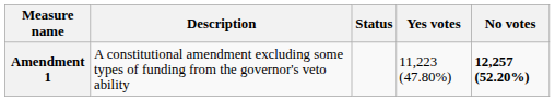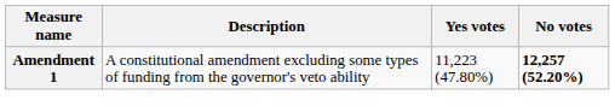 <table class="wikitable sortable plainrowheaders" style="width:100%">
 <tr>
 <th scope="col">Measure name</th>
 <th class="unsortable" scope="col">Description</th>
-<th scope="col">Status</th>
 <th scope="col">Yes votes</th>
 <th scope="col">No votes</th>
 </tr>
 <tr>
 <th scope="row">Amendment 1</th>
 <td>A constitutional amendment excluding some types of funding from the governor's veto ability</td>
-<td></td>
 <td>11,223 (47.80%)</td>
 <td><strong>12,257 (52.20%)</strong></td>
 </tr>
 </table>
